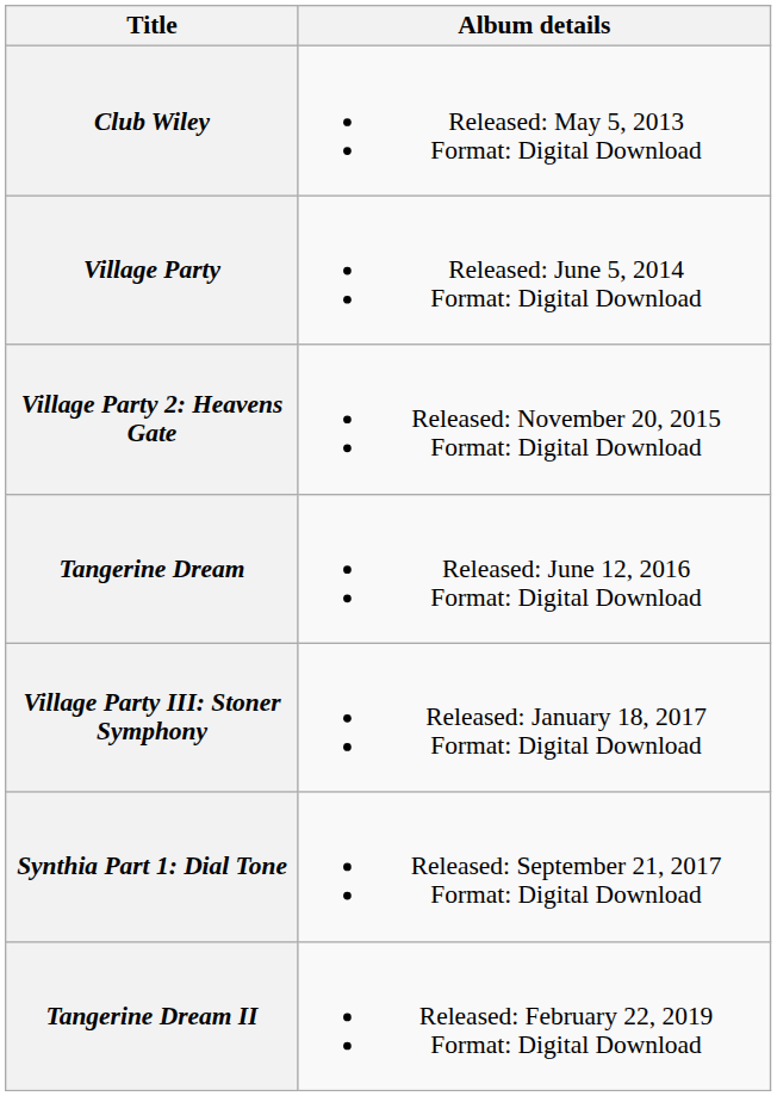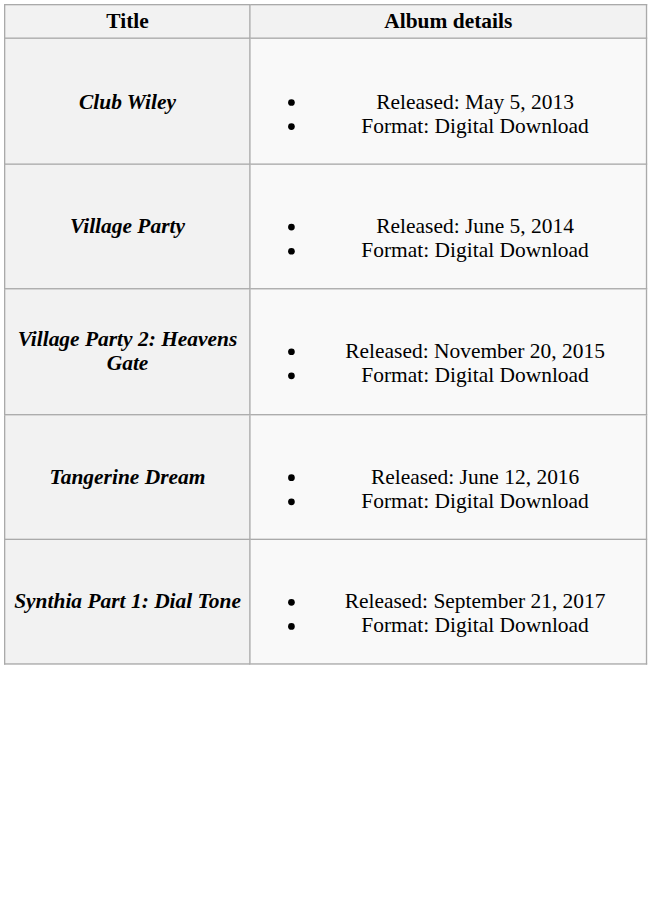 <table class="wikitable plainrowheaders" style="text-align:center;">
 <tr>
 <th scope="col" style="width:11em;">Title</th>
 <th scope="col" style="width:18em;">Album details</th>
 </tr>
 <tr>
 <th scope="row"><em>Club Wiley</em></th>
 <td><br><ul><li>Released: May 5, 2013</li><li>Format: Digital Download</li></ul></td>
 </tr>
 <tr>
 <th scope="row"><em>Village Party</em></th>
 <td><br><ul><li>Released: June 5, 2014</li><li>Format: Digital Download</li></ul></td>
 </tr>
 <tr>
 <th scope="row"><em>Village Party 2: Heavens Gate</em></th>
 <td><br><ul><li>Released: November 20, 2015</li><li>Format: Digital Download</li></ul></td>
 </tr>
 <tr>
 <th scope="row"><em>Tangerine Dream</em></th>
 <td><br><ul><li>Released: June 12, 2016</li><li>Format: Digital Download</li></ul></td>
 </tr>
 <tr>
-<th scope="row"><em>Village Party III: Stoner Symphony</em></th>
-<td><br><ul><li>Released: January 18, 2017</li><li>Format: Digital Download</li></ul></td>
-</tr>
-<tr>
 <th scope="row"><em>Synthia Part 1: Dial Tone</em></th>
 <td><br><ul><li>Released: September 21, 2017</li><li>Format: Digital Download</li></ul></td>
 </tr>
-<tr>
-<th scope="row"><em>Tangerine Dream II</em></th>
-<td><br><ul><li>Released: February 22, 2019</li><li>Format: Digital Download</li></ul></td>
-</tr>
 </table>
